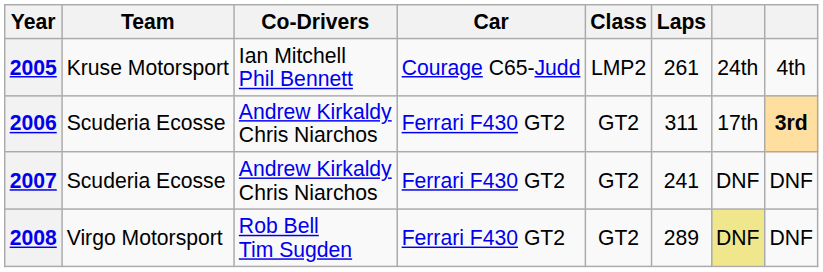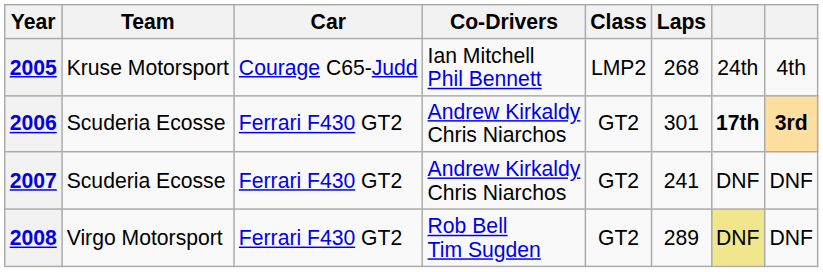 <table class="wikitable" style="font-size:90%">
 <tr>
 <th>Year</th>
 <th>Team</th>
+<th>Car</th>
 <th>Co-Drivers</th>
-<th>Car</th>
 <th>Class</th>
 <th>Laps</th>
 <th></th>
 <th></th>
 </tr>
 <tr align="center">
 <th><a href='#'>2005</a></th>
 <td align="left"> Kruse Motorsport</td>
+<td align="left"><a href='#'>Courage</a> C65-<a href='#'>Judd</a></td>
 <td align="left"> Ian Mitchell<br> <a href='#'>Phil Bennett</a></td>
-<td align="left"><a href='#'>Courage</a> C65-<a href='#'>Judd</a></td>
 <td>LMP2</td>
-<td>261</td>
+<td>268</td>
 <td>24th</td>
 <td>4th</td>
 </tr>
 <tr align="center">
 <th><a href='#'>2006</a></th>
 <td align="left"> Scuderia Ecosse</td>
+<td align="left"><a href='#'>Ferrari F430</a> GT2</td>
 <td align="left"> <a href='#'>Andrew Kirkaldy</a><br> Chris Niarchos</td>
-<td align="left"><a href='#'>Ferrari F430</a> GT2</td>
 <td>GT2</td>
-<td>311</td>
-<td>17th</td>
+<td>301</td>
+<td><strong>17th</strong></td>
 <td style="background:#FFDF9F;"><strong>3rd</strong></td>
 </tr>
 <tr align="center">
 <th><a href='#'>2007</a></th>
 <td align="left"> Scuderia Ecosse</td>
+<td align="left"><a href='#'>Ferrari F430</a> GT2</td>
 <td align="left"> <a href='#'>Andrew Kirkaldy</a><br> Chris Niarchos</td>
-<td align="left"><a href='#'>Ferrari F430</a> GT2</td>
 <td>GT2</td>
 <td>241</td>
 <td>DNF</td>
 <td>DNF</td>
 </tr>
 <tr align="center">
 <th><a href='#'>2008</a></th>
 <td align="left"> Virgo Motorsport</td>
+<td align="left"><a href='#'>Ferrari F430</a> GT2</td>
 <td align="left"> <a href='#'>Rob Bell</a><br> <a href='#'>Tim Sugden</a></td>
-<td align="left"><a href='#'>Ferrari F430</a> GT2</td>
 <td>GT2</td>
 <td>289</td>
 <td style="background: khaki;">DNF</td>
 <td>DNF</td>
 </tr>
 </table>
